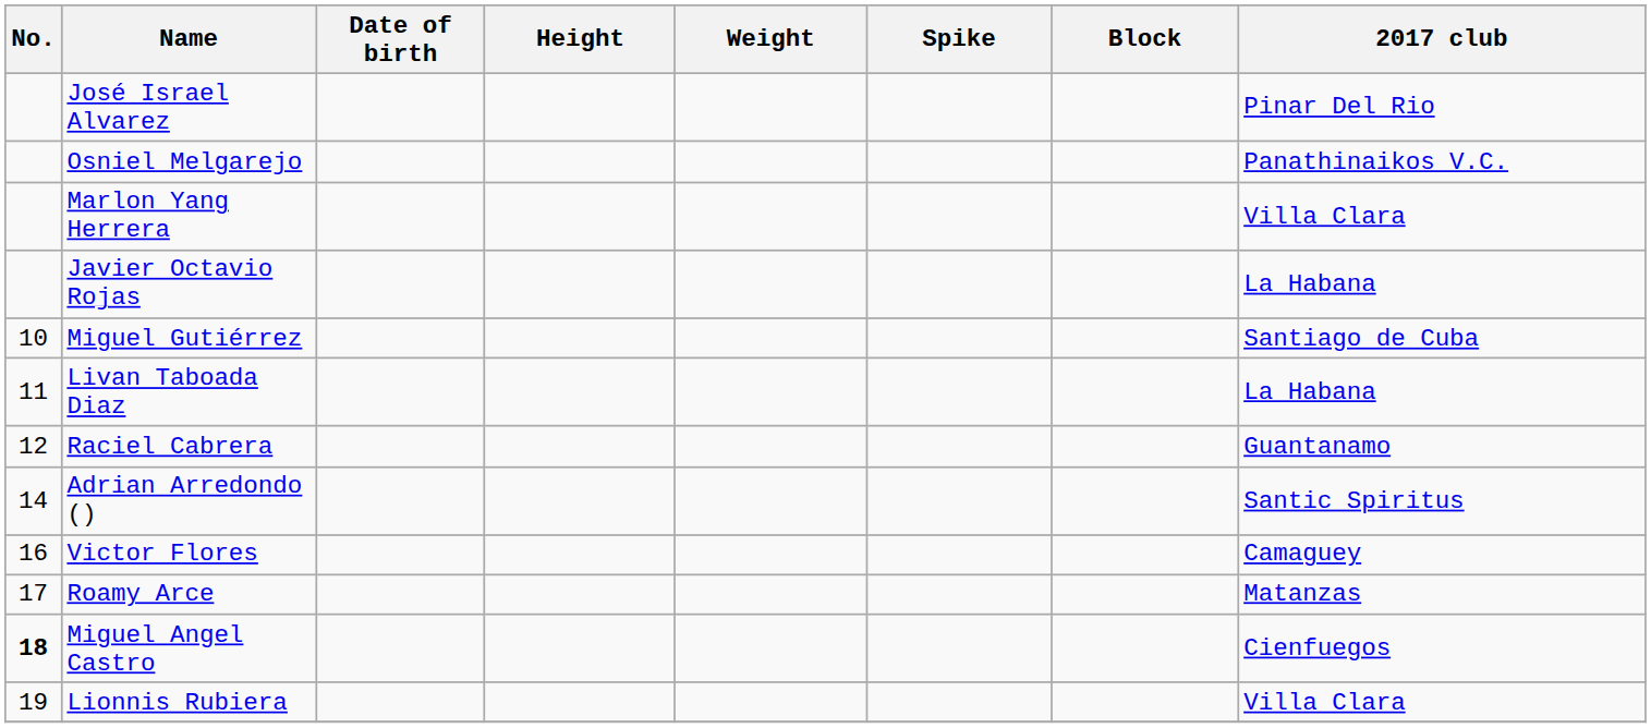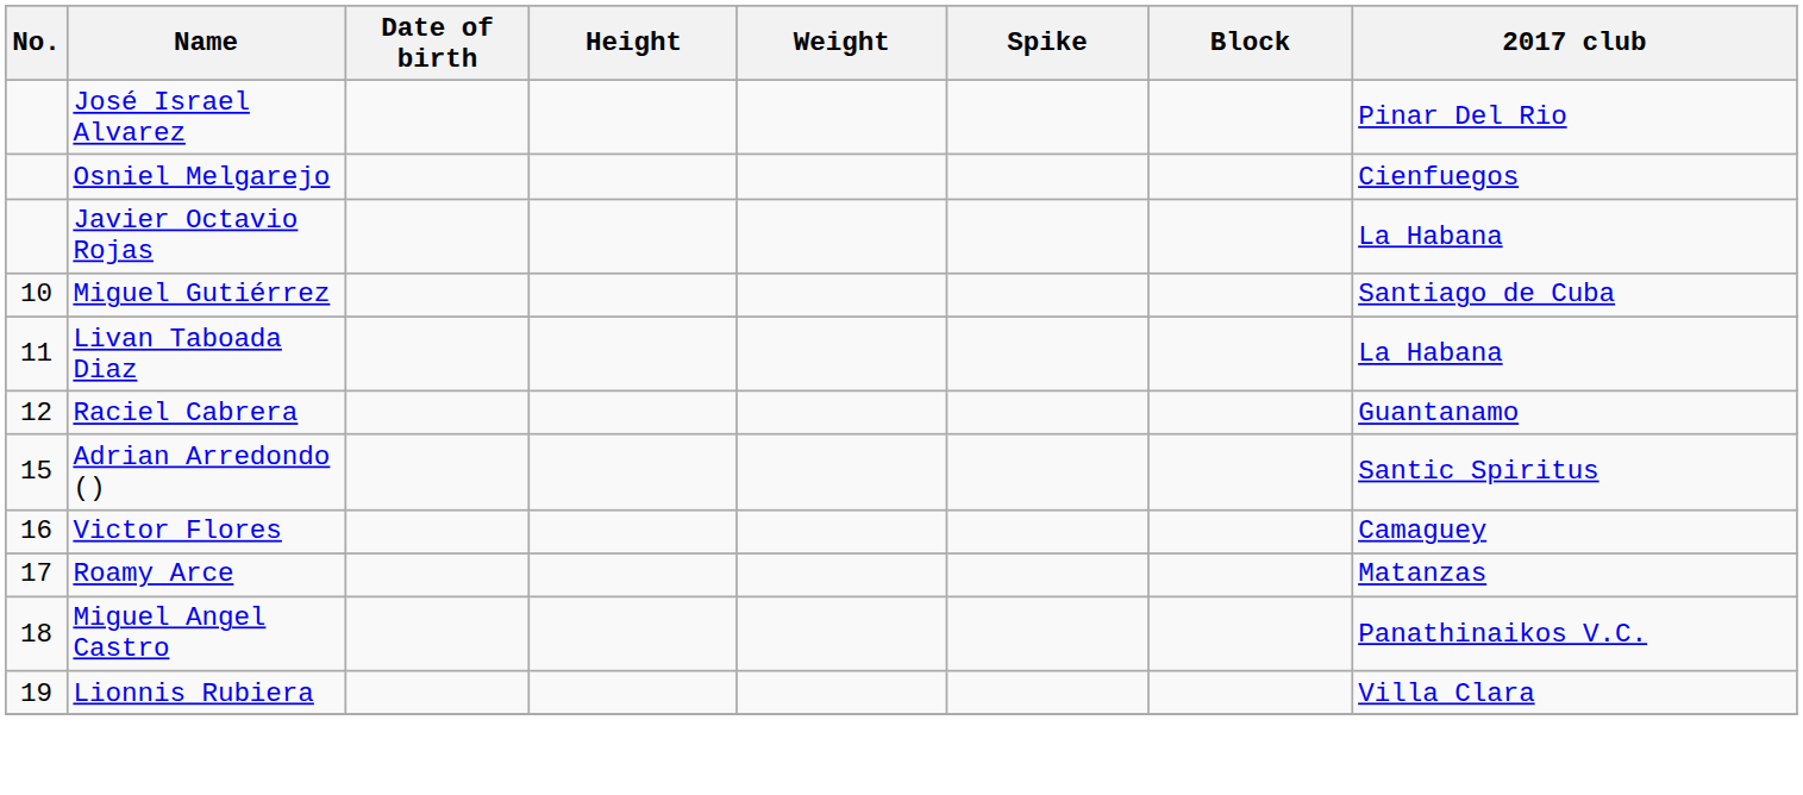 <table class="wikitable sortable" style="font-size:100%; text-align:center;">
 <tr>
 <th>No.</th>
 <th style="width:12em">Name</th>
 <th style="width:8em">Date of birth</th>
 <th style="width:9em">Height</th>
 <th style="width:9em">Weight</th>
 <th style="width:9em">Spike</th>
 <th style="width:9em">Block</th>
 <th style="width:20em">2017 club</th>
 </tr>
 <tr>
 <td></td>
 <td align=left><a href='#'>José Israel Alvarez</a></td>
 <td align=right></td>
 <td></td>
 <td></td>
 <td></td>
 <td></td>
 <td align=left> <a href='#'>Pinar Del Rio</a></td>
 </tr>
 <tr>
 <td></td>
 <td align=left><a href='#'>Osniel Melgarejo</a></td>
 <td align=right></td>
 <td></td>
 <td></td>
 <td></td>
 <td></td>
-<td align=left> <a href='#'>Panathinaikos V.C.</a></td>
-</tr>
-<tr>
-<td></td>
-<td align=left><a href='#'>Marlon Yang Herrera</a></td>
-<td align=right></td>
-<td></td>
-<td></td>
-<td></td>
-<td></td>
-<td align=left> <a href='#'>Villa Clara</a></td>
+<td align=left> <a href='#'>Cienfuegos</a></td>
 </tr>
 <tr>
 <td></td>
 <td align=left><a href='#'>Javier Octavio Rojas</a></td>
 <td align=right></td>
 <td></td>
 <td></td>
 <td></td>
 <td></td>
 <td align=left> <a href='#'>La Habana</a></td>
 </tr>
 <tr>
 <td>10</td>
 <td align=left><a href='#'>Miguel Gutiérrez</a></td>
 <td align=right></td>
 <td></td>
 <td></td>
 <td></td>
 <td></td>
 <td align=left> <a href='#'>Santiago de Cuba</a></td>
 </tr>
 <tr>
 <td>11</td>
 <td align=left><a href='#'>Livan Taboada Diaz</a></td>
 <td align=right></td>
 <td></td>
 <td></td>
 <td></td>
 <td></td>
 <td align=left> <a href='#'>La Habana</a></td>
 </tr>
 <tr>
 <td>12</td>
 <td align=left><a href='#'>Raciel Cabrera</a></td>
 <td align=right></td>
 <td></td>
 <td></td>
 <td></td>
 <td></td>
 <td align=left> <a href='#'>Guantanamo</a></td>
 </tr>
 <tr>
-<td>14</td>
+<td>15</td>
 <td align=left><a href='#'>Adrian Arredondo</a> ()</td>
 <td align=right></td>
 <td></td>
 <td></td>
 <td></td>
 <td></td>
 <td align=left> <a href='#'>Santic Spiritus</a></td>
 </tr>
 <tr>
 <td>16</td>
 <td align=left><a href='#'>Victor Flores</a></td>
 <td align=right></td>
 <td></td>
 <td></td>
 <td></td>
 <td></td>
 <td align=left> <a href='#'>Camaguey</a></td>
 </tr>
 <tr>
 <td>17</td>
 <td align=left><a href='#'>Roamy Arce</a></td>
 <td align=right></td>
 <td></td>
 <td></td>
 <td></td>
 <td></td>
 <td align=left> <a href='#'>Matanzas</a></td>
 </tr>
 <tr>
-<td><strong>18</strong></td>
+<td>18</td>
 <td align=left><a href='#'>Miguel Angel Castro</a></td>
 <td align=right></td>
 <td></td>
 <td></td>
 <td></td>
 <td></td>
-<td align=left> <a href='#'>Cienfuegos</a></td>
+<td align=left> <a href='#'>Panathinaikos V.C.</a></td>
 </tr>
 <tr>
 <td>19</td>
 <td align=left><a href='#'>Lionnis Rubiera</a></td>
 <td align=right></td>
 <td></td>
 <td></td>
 <td></td>
 <td></td>
 <td align=left> <a href='#'>Villa Clara</a></td>
 </tr>
 <tr>
 </tr>
 </table>
